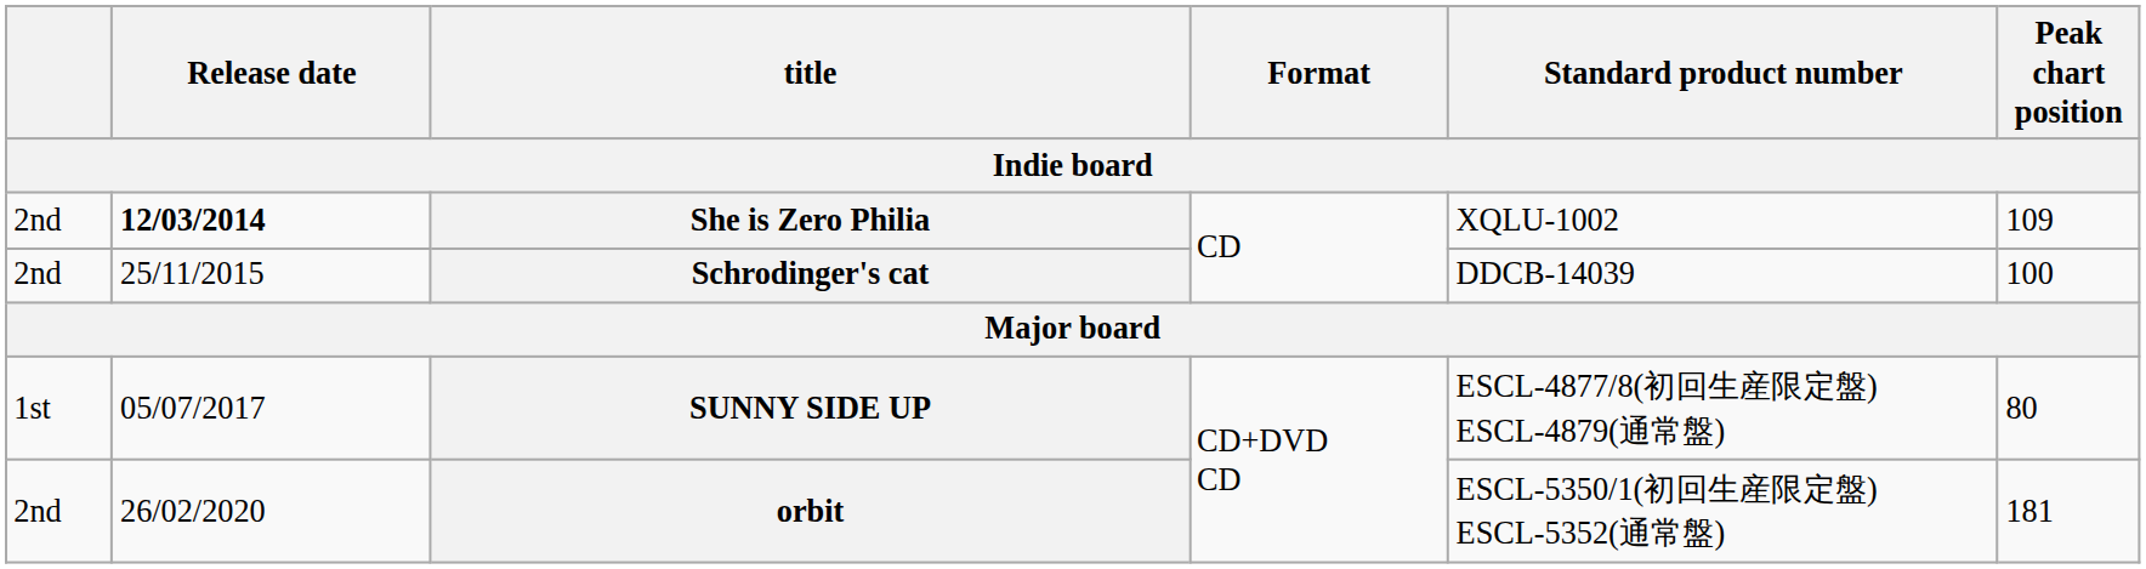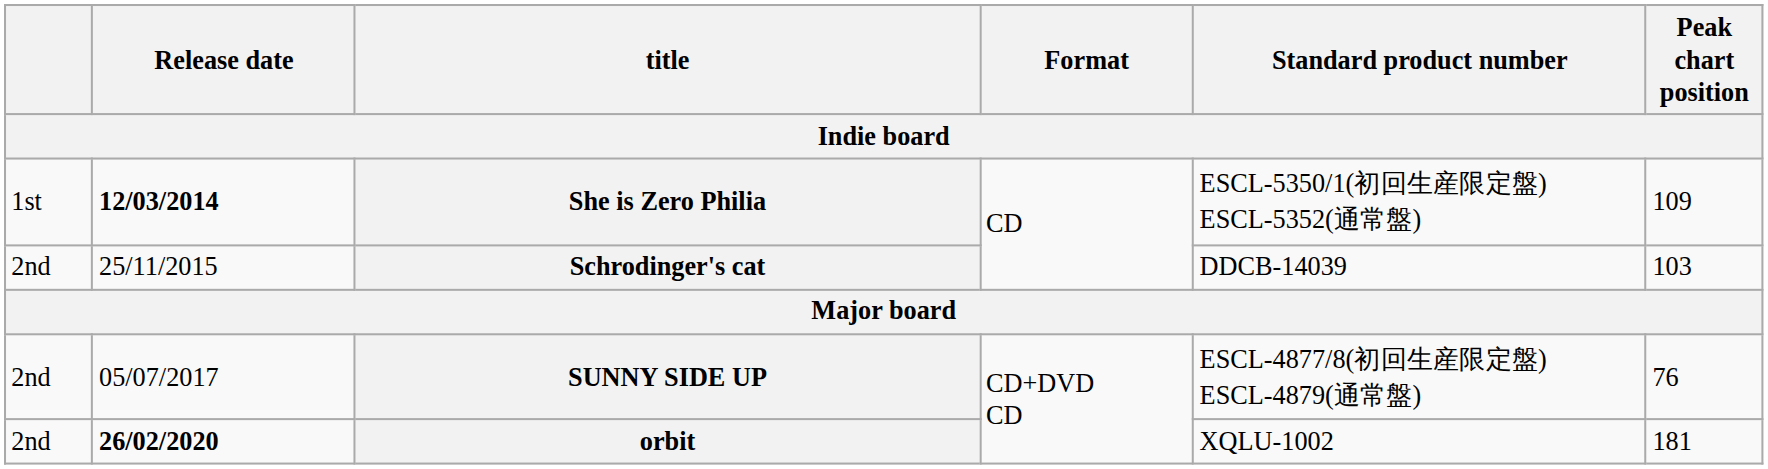 <table class="wikitable" style=font-size:small>
 <tr>
 <th style="width:3em"></th>
 <th style="width:10em">Release date</th>
 <th style="width:25em">title</th>
 <th style="width:8em">Format</th>
 <th style="width:18em">Standard product number</th>
 <th style="width:4em">Peak chart position</th>
 </tr>
 <tr>
 <th colspan="7">Indie board</th>
 </tr>
 <tr>
-<td>2nd</td>
+<td>1st</td>
 <td><strong>12/03/2014</strong></td>
 <th>She is Zero Philia</th>
 <td rowspan="2">CD</td>
-<td>XQLU-1002</td>
+<td>ESCL-5350/1(初回生産限定盤)<br>ESCL-5352(通常盤)</td>
 <td>109</td>
 </tr>
 <tr>
 <td>2nd</td>
 <td>25/11/2015</td>
 <th>Schrodinger's cat</th>
 <td>DDCB-14039</td>
-<td>100</td>
+<td>103</td>
 </tr>
 <tr>
 <th colspan="7">Major board</th>
 </tr>
 <tr>
-<td>1st</td>
+<td>2nd</td>
 <td>05/07/2017</td>
 <th>SUNNY SIDE UP</th>
 <td rowspan="2">CD+DVD<br>CD</td>
 <td>ESCL-4877/8(初回生産限定盤)<br>ESCL-4879(通常盤)</td>
-<td>80</td>
+<td>76</td>
 </tr>
 <tr>
 <td>2nd</td>
-<td>26/02/2020</td>
+<td><strong>26/02/2020</strong></td>
 <th>orbit</th>
-<td>ESCL-5350/1(初回生産限定盤)<br>ESCL-5352(通常盤)</td>
+<td>XQLU-1002</td>
 <td>181</td>
 </tr>
 </table>
